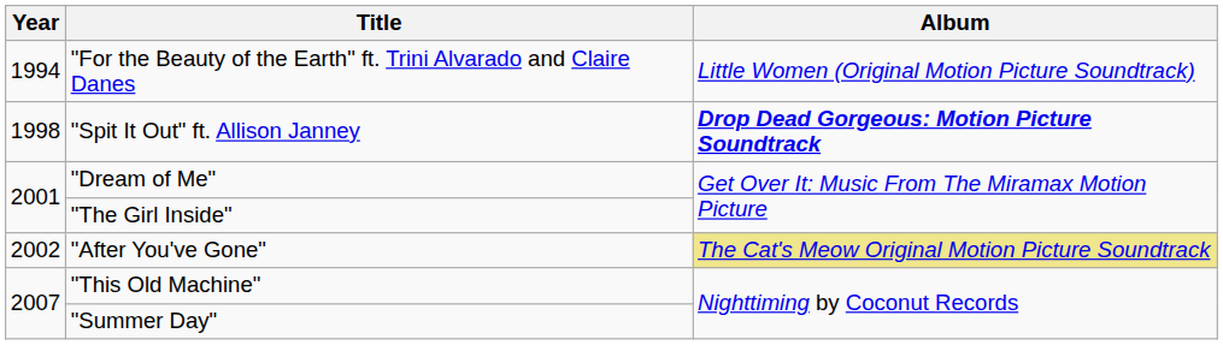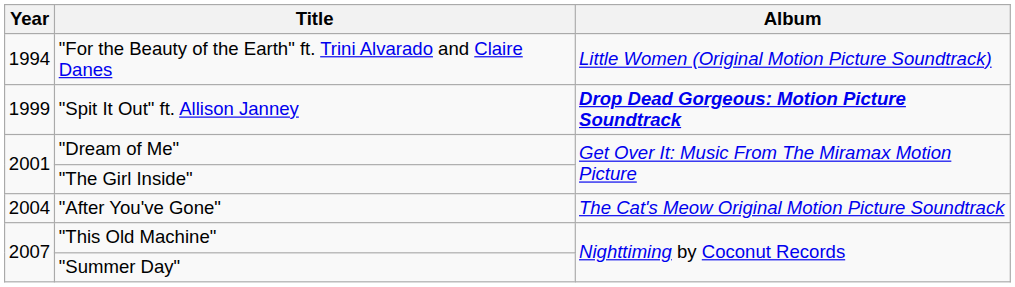 <table class="wikitable">
 <tr>
 <th scope="col">Year</th>
 <th scope="col">Title</th>
 <th scope="col">Album</th>
 </tr>
 <tr>
 <td>1994</td>
 <td>"For the Beauty of the Earth" ft. <a href='#'>Trini Alvarado</a> and <a href='#'>Claire Danes</a></td>
 <td><em><a href='#'>Little Women (Original Motion Picture Soundtrack)</a></em></td>
 </tr>
 <tr>
-<td>1998</td>
+<td>1999</td>
 <td>"Spit It Out" ft. <a href='#'>Allison Janney</a></td>
 <td><strong><em><a href='#'>Drop Dead Gorgeous: Motion Picture Soundtrack</a></em></strong></td>
 </tr>
 <tr>
 <td rowspan="2">2001</td>
 <td>"Dream of Me"</td>
 <td rowspan="2"><em><a href='#'>Get Over It: Music From The Miramax Motion Picture</a></em></td>
 </tr>
 <tr>
 <td>"The Girl Inside"</td>
 </tr>
 <tr>
-<td>2002</td>
+<td>2004</td>
 <td>"After You've Gone"</td>
-<td style="background: khaki;"><em><a href='#'>The Cat's Meow Original Motion Picture Soundtrack</a></em></td>
+<td><em><a href='#'>The Cat's Meow Original Motion Picture Soundtrack</a></em></td>
 </tr>
 <tr>
 <td rowspan="2">2007</td>
 <td>"This Old Machine"</td>
 <td rowspan="2"><em><a href='#'>Nighttiming</a></em> by <a href='#'>Coconut Records</a></td>
 </tr>
 <tr>
 <td>"Summer Day" </td>
 </tr>
 </table>
